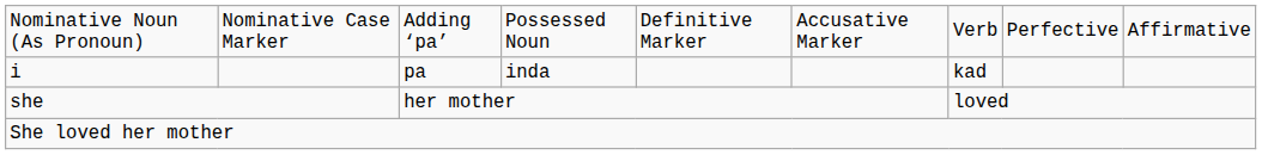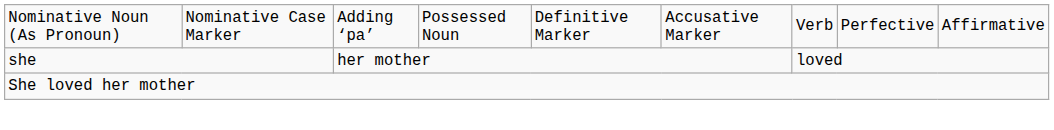 <table class="wikitable">
 <tr>
 <td>Nominative Noun (As Pronoun)</td>
 <td>Nominative Case Marker</td>
 <td>Adding ‘pa’</td>
 <td>Possessed Noun</td>
 <td>Definitive Marker</td>
 <td>Accusative Marker</td>
 <td>Verb</td>
 <td>Perfective</td>
 <td>Affirmative</td>
 </tr>
 <tr>
-<td>i</td>
-<td></td>
-<td>pa</td>
-<td>inda</td>
-<td></td>
-<td></td>
-<td>kad</td>
-<td></td>
-<td></td>
-</tr>
-<tr>
 <td colspan="2">she</td>
 <td colspan="4">her mother</td>
 <td colspan="3">loved</td>
 </tr>
 <tr>
 <td colspan="9">She loved her mother</td>
 </tr>
 </table>
